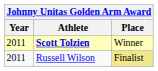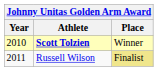 <table class="wikitable">
 <tr>
 <th colspan=3><strong><a href='#'>Johnny Unitas Golden Arm Award</a></strong></th>
 </tr>
 <tr>
 <th>Year</th>
 <th>Athlete</th>
 <th>Place</th>
 </tr>
 <tr style="background:#ffb;">
-<td>2011</td>
+<td>2010</td>
 <td><strong><a href='#'>Scott Tolzien</a></strong></td>
 <td>Winner</td>
 </tr>
 <tr>
 <td>2011</td>
 <td><a href='#'>Russell Wilson</a></td>
 <td style="background: khaki;">Finalist</td>
 </tr>
 </table>
